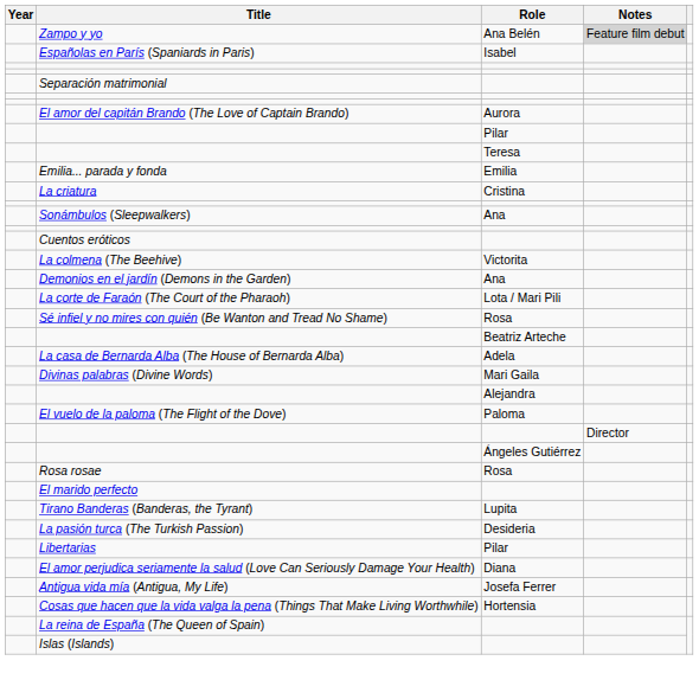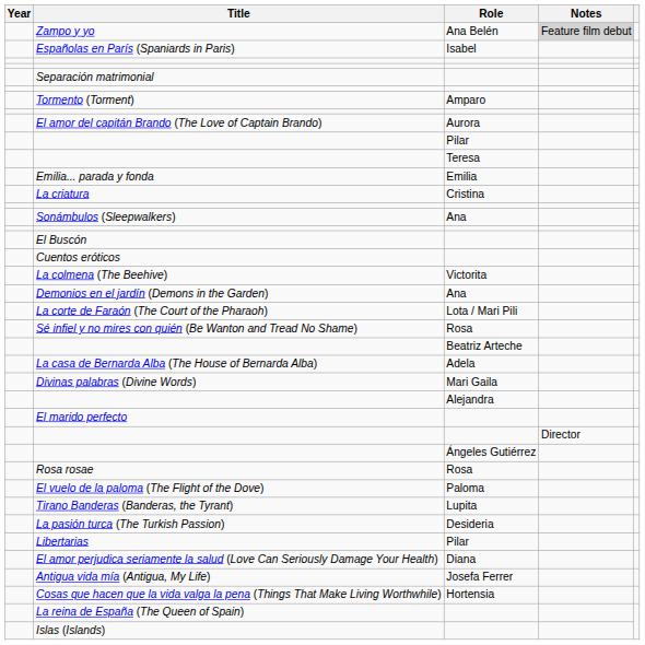 <table class="wikitable sortable">
 <tr>
 <th>Year</th>
 <th>Title</th>
 <th>Role</th>
 <th>Notes</th>
 <th></th>
 </tr>
 <tr>
 <td></td>
 <td><em><a href='#'>Zampo y yo</a></em></td>
 <td>Ana Belén</td>
 <td style="background: lightgrey;">Feature film debut</td>
 <td></td>
 </tr>
 <tr>
 <td></td>
 <td><em><a href='#'>Españolas en París</a></em> (<em>Spaniards in Paris</em>)</td>
 <td>Isabel</td>
 <td></td>
 <td></td>
 </tr>
 <tr>
 <td></td>
 <td><em></em></td>
 <td></td>
 <td></td>
 <td></td>
 </tr>
 <tr>
 <td></td>
 <td><em></em></td>
 <td></td>
 <td></td>
 <td></td>
 </tr>
 <tr>
 <td></td>
 <td><em>Separación matrimonial</em></td>
 <td></td>
 <td></td>
 <td></td>
 </tr>
 <tr>
 <td></td>
 <td><em></em></td>
 <td></td>
+<td></td>
+<td></td>
+</tr>
+<tr>
+<td></td>
+<td><em><a href='#'>Tormento</a></em> (<em>Torment</em>)</td>
+<td>Amparo</td>
 <td></td>
 <td></td>
 </tr>
 <tr>
 <td></td>
 <td><em></em></td>
 <td></td>
 <td></td>
 <td></td>
 </tr>
 <tr>
 <td></td>
 <td><em><a href='#'>El amor del capitán Brando</a></em> (<em>The Love of Captain Brando</em>)</td>
 <td>Aurora</td>
 <td></td>
 <td></td>
 </tr>
 <tr>
 <td></td>
 <td><em></em></td>
 <td>Pilar</td>
 <td></td>
 <td></td>
 </tr>
 <tr>
 <td></td>
 <td><em></em></td>
 <td>Teresa</td>
 <td></td>
 <td></td>
 </tr>
 <tr>
 <td></td>
 <td><em>Emilia... parada y fonda</em></td>
 <td>Emilia</td>
 <td></td>
 <td></td>
 </tr>
 <tr>
 <td></td>
 <td><em><a href='#'>La criatura</a></em></td>
 <td>Cristina</td>
 <td></td>
 <td></td>
 </tr>
 <tr>
 <td></td>
 <td><em></em></td>
 <td></td>
 <td></td>
 <td></td>
 </tr>
 <tr>
 <td></td>
 <td><em><a href='#'>Sonámbulos</a></em> (<em>Sleepwalkers</em>)</td>
 <td>Ana</td>
 <td></td>
 <td></td>
 </tr>
 <tr>
 <td></td>
 <td><em></em></td>
+<td></td>
+<td></td>
+<td></td>
+</tr>
+<tr>
+<td></td>
+<td><em>El Buscón</em></td>
 <td></td>
 <td></td>
 <td></td>
 </tr>
 <tr>
 <td></td>
 <td><em>Cuentos eróticos</em></td>
 <td></td>
 <td></td>
 <td></td>
 </tr>
 <tr>
 <td></td>
 <td><em><a href='#'>La colmena</a></em> (<em>The Beehive</em>)</td>
 <td>Victorita</td>
 <td></td>
 <td></td>
 </tr>
 <tr>
 <td></td>
 <td><em><a href='#'>Demonios en el jardín</a></em> (<em>Demons in the Garden</em>)</td>
 <td>Ana</td>
 <td></td>
 <td></td>
 </tr>
 <tr>
 <td></td>
 <td><em><a href='#'>La corte de Faraón</a></em> (<em>The Court of the Pharaoh</em>)</td>
 <td>Lota / Mari Pili</td>
 <td></td>
 <td></td>
 </tr>
 <tr>
 <td></td>
 <td><em><a href='#'>Sé infiel y no mires con quién</a></em> (<em>Be Wanton and Tread No Shame</em>)</td>
 <td>Rosa</td>
 <td></td>
 <td></td>
 </tr>
 <tr>
 <td></td>
 <td><em></em></td>
 <td>Beatriz Arteche</td>
 <td></td>
 <td></td>
 </tr>
 <tr>
 <td></td>
 <td><em><a href='#'>La casa de Bernarda Alba</a></em> (<em>The House of Bernarda Alba</em>)</td>
 <td>Adela</td>
 <td></td>
 <td></td>
 </tr>
 <tr>
 <td></td>
 <td><em><a href='#'>Divinas palabras</a></em> (<em>Divine Words</em>)</td>
 <td>Mari Gaila</td>
 <td></td>
 <td></td>
 </tr>
 <tr>
 <td></td>
 <td><em></em></td>
 <td>Alejandra</td>
 <td></td>
 <td></td>
 </tr>
 <tr>
 <td></td>
-<td><em><a href='#'>El vuelo de la paloma</a></em> (<em>The Flight of the Dove</em>)</td>
-<td>Paloma</td>
+<td><em><a href='#'>El marido perfecto</a></em></td>
+<td></td>
 <td></td>
 <td></td>
 </tr>
 <tr>
 <td></td>
 <td><em></em></td>
 <td></td>
 <td>Director</td>
 <td></td>
 </tr>
 <tr>
 <td></td>
 <td><em></em></td>
 <td>Ángeles Gutiérrez</td>
 <td></td>
 <td></td>
 </tr>
 <tr>
 <td></td>
 <td><em>Rosa rosae</em></td>
 <td>Rosa</td>
 <td></td>
 <td></td>
 </tr>
 <tr>
 <td></td>
-<td><em><a href='#'>El marido perfecto</a></em></td>
-<td></td>
+<td><em><a href='#'>El vuelo de la paloma</a></em> (<em>The Flight of the Dove</em>)</td>
+<td>Paloma</td>
 <td></td>
 <td></td>
 </tr>
 <tr>
 <td></td>
 <td><em><a href='#'>Tirano Banderas</a></em> (<em>Banderas, the Tyrant</em>)</td>
 <td>Lupita</td>
 <td></td>
 <td></td>
 </tr>
 <tr>
 <td></td>
 <td><em><a href='#'>La pasión turca</a></em> (<em>The Turkish Passion</em>)</td>
 <td>Desideria</td>
 <td></td>
 <td></td>
 </tr>
 <tr>
 <td></td>
 <td><em><a href='#'>Libertarias</a></em></td>
 <td>Pilar</td>
 <td></td>
 <td></td>
 </tr>
 <tr>
 <td></td>
 <td><em><a href='#'>El amor perjudica seriamente la salud</a></em> (<em>Love Can Seriously Damage Your Health</em>)</td>
 <td>Diana</td>
 <td></td>
 <td></td>
 </tr>
 <tr>
 <td></td>
 <td><em><a href='#'>Antigua vida mía</a></em> (<em>Antigua, My Life</em>)</td>
 <td>Josefa Ferrer</td>
 <td></td>
 <td></td>
 </tr>
 <tr>
 <td></td>
 <td><em><a href='#'>Cosas que hacen que la vida valga la pena</a></em> (<em>Things That Make Living Worthwhile</em>)</td>
 <td>Hortensia</td>
 <td></td>
 <td></td>
 </tr>
 <tr>
 <td></td>
 <td><em><a href='#'>La reina de España</a></em> (<em>The Queen of Spain</em>)</td>
 <td></td>
 <td></td>
 </tr>
 <tr>
 <td></td>
 <td><em>Islas</em> (<em>Islands</em>)</td>
 <td></td>
 <td></td>
 </tr>
 </table>
